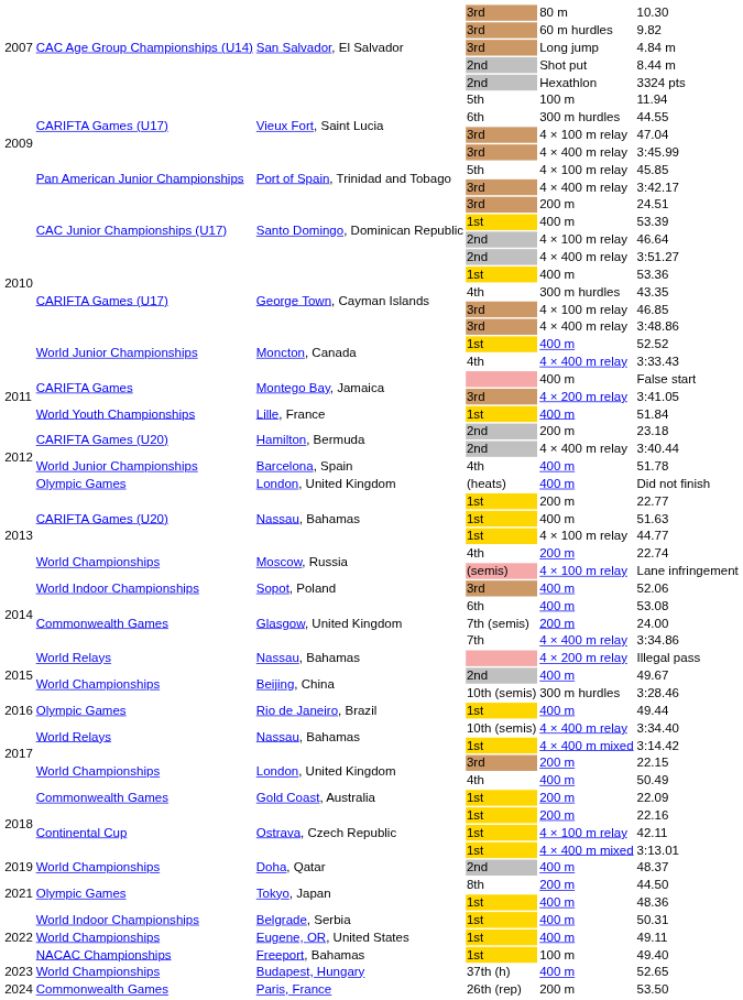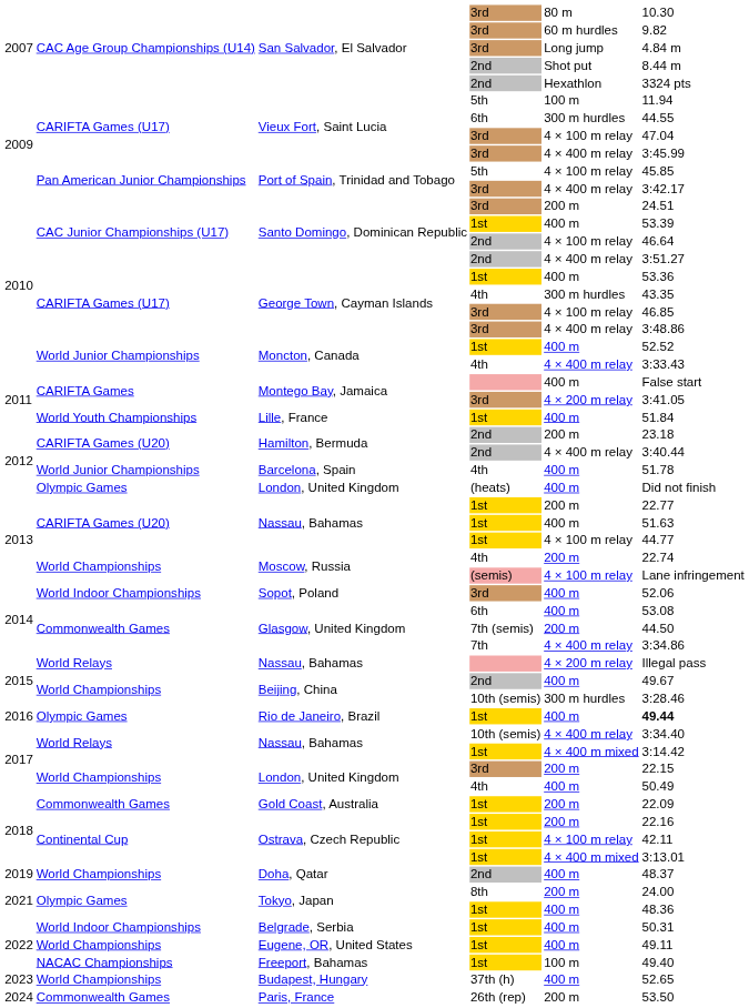 <table>
 <tr>
 <td rowspan=5>2007</td>
 <td rowspan=5><a href='#'>CAC Age Group Championships (U14)</a></td>
 <td rowspan=5><a href='#'>San Salvador</a>, El Salvador</td>
 <td bgcolor=cc9966>3rd</td>
 <td>80 m</td>
 <td>10.30</td>
 </tr>
 <tr>
 <td bgcolor=cc9966>3rd</td>
 <td>60 m hurdles</td>
 <td>9.82</td>
 </tr>
 <tr>
 <td bgcolor=cc9966>3rd</td>
 <td>Long jump</td>
 <td>4.84 m</td>
 </tr>
 <tr>
 <td bgcolor=silver>2nd</td>
 <td>Shot put</td>
 <td>8.44 m</td>
 </tr>
 <tr>
 <td bgcolor=silver>2nd</td>
 <td>Hexathlon</td>
 <td>3324 pts</td>
 </tr>
 <tr>
 <td rowspan=6>2009</td>
 <td rowspan=4><a href='#'>CARIFTA Games (U17)</a></td>
 <td rowspan=4><a href='#'>Vieux Fort</a>, Saint Lucia</td>
 <td>5th</td>
 <td>100 m</td>
 <td>11.94 </td>
 </tr>
 <tr>
 <td>6th</td>
 <td>300 m hurdles</td>
 <td>44.55</td>
 </tr>
 <tr>
 <td bgcolor=cc9966>3rd</td>
 <td data-sort-value="400 relay">4 × 100 m relay</td>
 <td>47.04</td>
 </tr>
 <tr>
 <td bgcolor=cc9966>3rd</td>
 <td data-sort-value="1600 relay">4 × 400 m relay</td>
 <td data-sort-value=225.99>3:45.99</td>
 </tr>
 <tr>
 <td rowspan=2><a href='#'>Pan American Junior Championships</a></td>
 <td rowspan=2><a href='#'>Port of Spain</a>, Trinidad and Tobago</td>
 <td>5th</td>
 <td data-sort-value="400 relay">4 × 100 m relay</td>
 <td>45.85</td>
 </tr>
 <tr>
 <td bgcolor=cc9966>3rd</td>
 <td data-sort-value="1600 relay">4 × 400 m relay</td>
 <td data-sort-value=222.17>3:42.17</td>
 </tr>
 <tr>
 <td rowspan=10>2010</td>
 <td rowspan=4><a href='#'>CAC Junior Championships (U17)</a></td>
 <td rowspan=4><a href='#'>Santo Domingo</a>, Dominican Republic</td>
 <td bgcolor=cc9966>3rd</td>
 <td>200 m</td>
 <td>24.51</td>
 </tr>
 <tr>
 <td bgcolor=gold>1st</td>
 <td>400 m</td>
 <td>53.39</td>
 </tr>
 <tr>
 <td bgcolor=silver>2nd</td>
 <td data-sort-value="400 relay">4 × 100 m relay</td>
 <td>46.64</td>
 </tr>
 <tr>
 <td bgcolor=silver>2nd</td>
 <td data-sort-value="1600 relay">4 × 400 m relay</td>
 <td data-sort-value=231.27>3:51.27</td>
 </tr>
 <tr>
 <td rowspan=4><a href='#'>CARIFTA Games (U17)</a></td>
 <td rowspan=4><a href='#'>George Town</a>, Cayman Islands</td>
 <td bgcolor=gold>1st</td>
 <td>400 m</td>
 <td>53.36</td>
 </tr>
 <tr>
 <td>4th</td>
 <td>300 m hurdles</td>
 <td>43.35</td>
 </tr>
 <tr>
 <td bgcolor=cc9966>3rd</td>
 <td data-sort-value="400 relay">4 × 100 m relay</td>
 <td>46.85</td>
 </tr>
 <tr>
 <td bgcolor=cc9966>3rd</td>
 <td data-sort-value="1600 relay">4 × 400 m relay</td>
 <td data-sort-value=228.86>3:48.86</td>
 </tr>
 <tr>
 <td rowspan=2><a href='#'>World Junior Championships</a></td>
 <td rowspan=2><a href='#'>Moncton</a>, Canada</td>
 <td bgcolor=gold>1st</td>
 <td><a href='#'>400 m</a></td>
 <td>52.52</td>
 </tr>
 <tr>
 <td>4th</td>
 <td data-sort-value="1600 relay"><a href='#'>4 × 400 m relay</a></td>
 <td data-sort-value=213.43>3:33.43</td>
 </tr>
 <tr>
 <td rowspan=3>2011</td>
 <td rowspan=2><a href='#'>CARIFTA Games</a></td>
 <td rowspan=2><a href='#'>Montego Bay</a>, Jamaica</td>
 <td data-sort-value="8th DQ" bgcolor=f5a9a9></td>
 <td>400 m</td>
 <td data-sort-value=9999.99>False start</td>
 </tr>
 <tr>
 <td bgcolor=cc9966>3rd</td>
 <td data-sort-value="800 relay"><a href='#'>4 × 200 m relay</a></td>
 <td data-sort-value=221.05>3:41.05</td>
 </tr>
 <tr>
 <td><a href='#'>World Youth Championships</a></td>
 <td><a href='#'>Lille</a>, France</td>
 <td bgcolor=gold>1st</td>
 <td><a href='#'>400 m</a></td>
 <td>51.84</td>
 </tr>
 <tr>
 <td rowspan=4>2012</td>
 <td rowspan=2><a href='#'>CARIFTA Games (U20)</a></td>
 <td rowspan=2><a href='#'>Hamilton</a>, Bermuda</td>
 <td bgcolor=silver>2nd</td>
 <td>200 m</td>
 <td>23.18</td>
 </tr>
 <tr>
 <td bgcolor=silver>2nd</td>
 <td data-sort-value="1600 relay">4 × 400 m relay</td>
 <td data-sort-value=220.44>3:40.44</td>
 </tr>
 <tr>
 <td><a href='#'>World Junior Championships</a></td>
 <td><a href='#'>Barcelona</a>, Spain</td>
 <td>4th</td>
 <td><a href='#'>400 m</a></td>
 <td>51.78</td>
 </tr>
 <tr>
 <td><a href='#'>Olympic Games</a></td>
 <td><a href='#'>London</a>, United Kingdom</td>
 <td> (heats)</td>
 <td><a href='#'>400 m</a></td>
 <td data-sort-value=9999>Did not finish</td>
 </tr>
 <tr>
 <td rowspan=5>2013</td>
 <td rowspan=3><a href='#'>CARIFTA Games (U20)</a></td>
 <td rowspan=3><a href='#'>Nassau</a>, Bahamas</td>
 <td bgcolor=gold>1st</td>
 <td>200 m</td>
 <td>22.77 <strong></strong></td>
 </tr>
 <tr>
 <td bgcolor=gold>1st</td>
 <td>400 m</td>
 <td>51.63</td>
 </tr>
 <tr>
 <td bgcolor=gold>1st</td>
 <td data-sort-value="400 relay">4 × 100 m relay</td>
 <td>44.77</td>
 </tr>
 <tr>
 <td rowspan=2><a href='#'>World Championships</a></td>
 <td rowspan=2><a href='#'>Moscow</a>, Russia</td>
 <td>4th</td>
 <td><a href='#'>200 m</a></td>
 <td>22.74</td>
 </tr>
 <tr>
 <td data-sort-value="18th DQ" bgcolor=f5a9a9> (semis)</td>
 <td data-sort-value="400 relay"><a href='#'>4 × 100 m relay</a></td>
 <td data-sort-value=9999.99>Lane infringement</td>
 </tr>
 <tr>
 <td rowspan=4>2014</td>
 <td><a href='#'>World Indoor Championships</a></td>
 <td><a href='#'>Sopot</a>, Poland</td>
 <td bgcolor=cc9966>3rd</td>
 <td><a href='#'>400 m</a></td>
 <td>52.06</td>
 </tr>
 <tr>
 <td rowspan=3><a href='#'>Commonwealth Games</a></td>
 <td rowspan=3><a href='#'>Glasgow</a>, United Kingdom</td>
 <td>6th</td>
 <td><a href='#'>400 m</a></td>
 <td>53.08</td>
 </tr>
 <tr>
 <td data-sort-value="6th alternate">7th (semis)</td>
 <td><a href='#'>200 m</a></td>
-<td>24.00</td>
+<td>44.50 </td>
 </tr>
 <tr>
 <td>7th</td>
 <td data-sort-value="1600 relay"><a href='#'>4 × 400 m relay</a></td>
 <td data-sort-value=214.86>3:34.86</td>
 </tr>
 <tr>
 <td rowspan=3>2015</td>
 <td><a href='#'>World Relays</a></td>
 <td><a href='#'>Nassau</a>, Bahamas</td>
 <td data-sort-value="8th DQ" bgcolor=f5a9a9></td>
 <td data-sort-value="800 relay"><a href='#'>4 × 200 m relay</a></td>
 <td data-sort-value=9999.99>Illegal pass</td>
 </tr>
 <tr>
 <td rowspan=2><a href='#'>World Championships</a></td>
 <td rowspan=2><a href='#'>Beijing</a>, China</td>
 <td bgcolor=silver>2nd</td>
 <td><a href='#'>400 m</a></td>
 <td>49.67</td>
 </tr>
 <tr>
 <td>10th (semis)</td>
 <td>300 m hurdles</td>
 <td data-sort-value=208.46>3:28.46 </td>
 </tr>
 <tr>
 <td>2016</td>
 <td><a href='#'>Olympic Games</a></td>
 <td><a href='#'>Rio de Janeiro</a>, Brazil</td>
 <td bgcolor=gold>1st</td>
 <td><a href='#'>400 m</a></td>
-<td>49.44</td>
+<td><strong>49.44</strong></td>
 </tr>
 <tr>
 <td rowspan=4>2017</td>
 <td rowspan=2><a href='#'>World Relays</a></td>
 <td rowspan=2><a href='#'>Nassau</a>, Bahamas</td>
 <td>10th (semis)</td>
 <td data-sort-value="1600 relay"><a href='#'>4 × 400 m relay</a></td>
 <td data-sort-value=214.40>3:34.40</td>
 </tr>
 <tr>
 <td bgcolor=gold>1st</td>
 <td data-sort-value="1600 mixed"><a href='#'>4 × 400 m mixed</a></td>
 <td data-sort-value=194.42>3:14.42</td>
 </tr>
 <tr>
 <td rowspan=2><a href='#'>World Championships</a></td>
 <td rowspan=2><a href='#'>London</a>, United Kingdom</td>
 <td bgcolor=cc9966>3rd</td>
 <td><a href='#'>200 m</a></td>
 <td>22.15</td>
 </tr>
 <tr>
 <td>4th</td>
 <td><a href='#'>400 m</a></td>
 <td>50.49</td>
 </tr>
 <tr>
 <td rowspan=4>2018</td>
 <td><a href='#'>Commonwealth Games</a></td>
 <td><a href='#'>Gold Coast</a>, Australia</td>
 <td bgcolor=gold>1st</td>
 <td><a href='#'>200 m</a></td>
 <td>22.09 <strong></strong></td>
 </tr>
 <tr>
 <td rowspan=3><a href='#'>Continental Cup</a></td>
 <td rowspan=3><a href='#'>Ostrava</a>, Czech Republic</td>
 <td bgcolor=gold>1st</td>
 <td><a href='#'>200 m</a></td>
 <td>22.16</td>
 </tr>
 <tr>
 <td bgcolor=gold>1st</td>
 <td data-sort-value="400 relay"><a href='#'>4 × 100 m relay</a></td>
 <td>42.11</td>
 </tr>
 <tr>
 <td bgcolor=gold>1st</td>
 <td data-sort-value="1600 mixed"><a href='#'>4 × 400 m mixed</a></td>
 <td data-sort-value=193.01>3:13.01</td>
 </tr>
 <tr>
 <td>2019</td>
 <td><a href='#'>World Championships</a></td>
 <td><a href='#'>Doha</a>, Qatar</td>
 <td bgcolor=silver>2nd</td>
 <td><a href='#'>400 m</a></td>
 <td>48.37 <strong></strong></td>
 </tr>
 <tr>
 <td rowspan=2>2021</td>
 <td rowspan=2><a href='#'>Olympic Games</a></td>
 <td rowspan=2><a href='#'>Tokyo</a>, Japan</td>
 <td>8th</td>
 <td><a href='#'>200 m</a></td>
-<td>44.50 </td>
+<td>24.00</td>
 </tr>
 <tr>
 <td bgcolor=gold>1st</td>
 <td><a href='#'>400 m</a></td>
 <td>48.36 <strong></strong></td>
 </tr>
 <tr>
 <td rowspan=3>2022</td>
 <td><a href='#'>World Indoor Championships</a></td>
 <td><a href='#'>Belgrade</a>, Serbia</td>
 <td bgcolor=gold>1st</td>
 <td><a href='#'>400 m</a></td>
 <td>50.31 </td>
 </tr>
 <tr>
 <td><a href='#'>World Championships</a></td>
 <td><a href='#'>Eugene, OR</a>, United States</td>
 <td bgcolor=gold>1st</td>
 <td><a href='#'>400 m</a></td>
 <td>49.11 </td>
 </tr>
 <tr>
 <td><a href='#'>NACAC Championships</a></td>
 <td><a href='#'>Freeport</a>, Bahamas</td>
 <td bgcolor=gold>1st</td>
 <td>100 m</td>
 <td>49.40</td>
 </tr>
 <tr>
 <td>2023</td>
 <td><a href='#'>World Championships</a></td>
 <td><a href='#'>Budapest, Hungary</a></td>
 <td>37th (h)</td>
 <td><a href='#'>400 m</a></td>
 <td>52.65</td>
 </tr>
 <tr>
 <td>2024</td>
 <td><a href='#'>Commonwealth Games</a></td>
 <td><a href='#'>Paris, France</a></td>
 <td>26th (rep)</td>
 <td>200 m</td>
 <td>53.50</td>
 </tr>
 </table>
